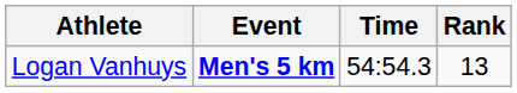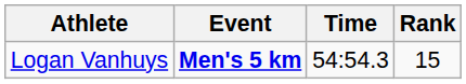 <table class="wikitable" style="font-size:90%;">
 <tr>
 <th>Athlete</th>
 <th>Event</th>
 <th>Time</th>
 <th>Rank</th>
 </tr>
 <tr align=center>
 <td align=left><a href='#'>Logan Vanhuys</a></td>
 <td align=left><strong><a href='#'>Men's 5 km</a></strong></td>
 <td>54:54.3</td>
-<td>13</td>
+<td>15</td>
 </tr>
 </table>
